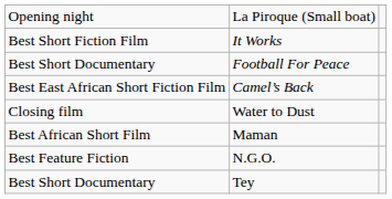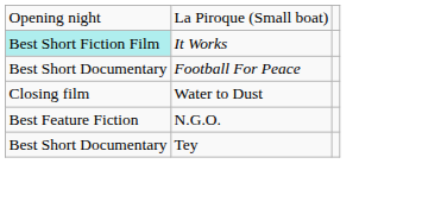 <table class="wikitable">
 <tr>
 <td>Opening night</td>
 <td>La Piroque (Small boat) </td>
 <td></td>
 </tr>
 <tr>
-<td>Best Short Fiction Film</td>
+<td style="background: paleturquoise;">Best Short Fiction Film</td>
 <td><em>It Works</em> </td>
 <td></td>
 </tr>
 <tr>
 <td>Best Short Documentary</td>
 <td><em>Football For Peace</em> </td>
 <td></td>
 </tr>
 <tr>
-<td>Best East African Short Fiction Film</td>
-<td><em>Camel’s Back</em> </td>
-<td></td>
-</tr>
-<tr>
 <td>Closing film</td>
 <td>Water to Dust </td>
-<td></td>
-</tr>
-<tr>
-<td>Best African Short Film</td>
-<td>Maman </td>
 <td></td>
 </tr>
 <tr>
 <td>Best Feature Fiction</td>
 <td>N.G.O. </td>
 <td></td>
 </tr>
 <tr>
 <td>Best Short Documentary</td>
 <td>Tey </td>
 <td></td>
 </tr>
 </table>
